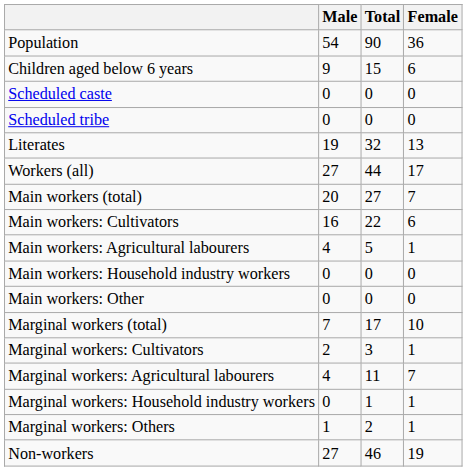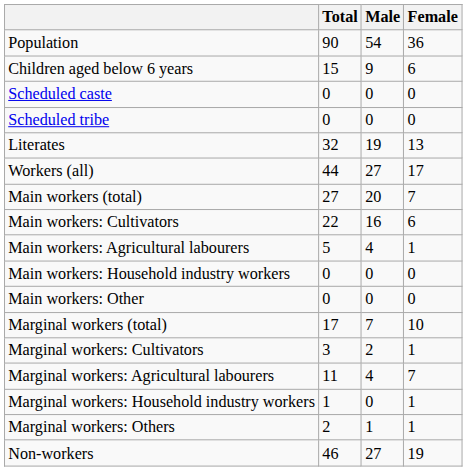 <table class="wikitable sortable">
 <tr>
 <th></th>
+<th>Total</th>
 <th>Male</th>
-<th>Total</th>
 <th>Female</th>
 </tr>
 <tr>
 <td>Population</td>
+<td>90</td>
 <td>54</td>
-<td>90</td>
 <td>36</td>
 </tr>
 <tr>
 <td>Children aged below 6 years</td>
+<td>15</td>
 <td>9</td>
-<td>15</td>
 <td>6</td>
 </tr>
 <tr>
 <td><a href='#'>Scheduled caste</a></td>
 <td>0</td>
 <td>0</td>
 <td>0</td>
 </tr>
 <tr>
 <td><a href='#'>Scheduled tribe</a></td>
 <td>0</td>
 <td>0</td>
 <td>0</td>
 </tr>
 <tr>
 <td>Literates</td>
+<td>32</td>
 <td>19</td>
-<td>32</td>
 <td>13</td>
 </tr>
 <tr>
 <td>Workers (all)</td>
+<td>44</td>
 <td>27</td>
-<td>44</td>
 <td>17</td>
 </tr>
 <tr>
 <td>Main workers (total)</td>
+<td>27</td>
 <td>20</td>
-<td>27</td>
 <td>7</td>
 </tr>
 <tr>
 <td>Main workers: Cultivators</td>
+<td>22</td>
 <td>16</td>
-<td>22</td>
 <td>6</td>
 </tr>
 <tr>
 <td>Main workers: Agricultural labourers</td>
+<td>5</td>
 <td>4</td>
-<td>5</td>
 <td>1</td>
 </tr>
 <tr>
 <td>Main workers: Household industry workers</td>
 <td>0</td>
 <td>0</td>
 <td>0</td>
 </tr>
 <tr>
 <td>Main workers: Other</td>
 <td>0</td>
 <td>0</td>
 <td>0</td>
 </tr>
 <tr>
 <td>Marginal workers (total)</td>
+<td>17</td>
 <td>7</td>
-<td>17</td>
 <td>10</td>
 </tr>
 <tr>
 <td>Marginal workers: Cultivators</td>
+<td>3</td>
 <td>2</td>
-<td>3</td>
 <td>1</td>
 </tr>
 <tr>
 <td>Marginal workers: Agricultural labourers</td>
+<td>11</td>
 <td>4</td>
-<td>11</td>
 <td>7</td>
 </tr>
 <tr>
 <td>Marginal workers: Household industry workers</td>
+<td>1</td>
 <td>0</td>
+<td>1</td>
+</tr>
+<tr>
+<td>Marginal workers: Others</td>
+<td>2</td>
 <td>1</td>
 <td>1</td>
 </tr>
 <tr>
-<td>Marginal workers: Others</td>
-<td>1</td>
-<td>2</td>
-<td>1</td>
-</tr>
-<tr>
 <td>Non-workers</td>
+<td>46</td>
 <td>27</td>
-<td>46</td>
 <td>19</td>
 </tr>
 </table>
